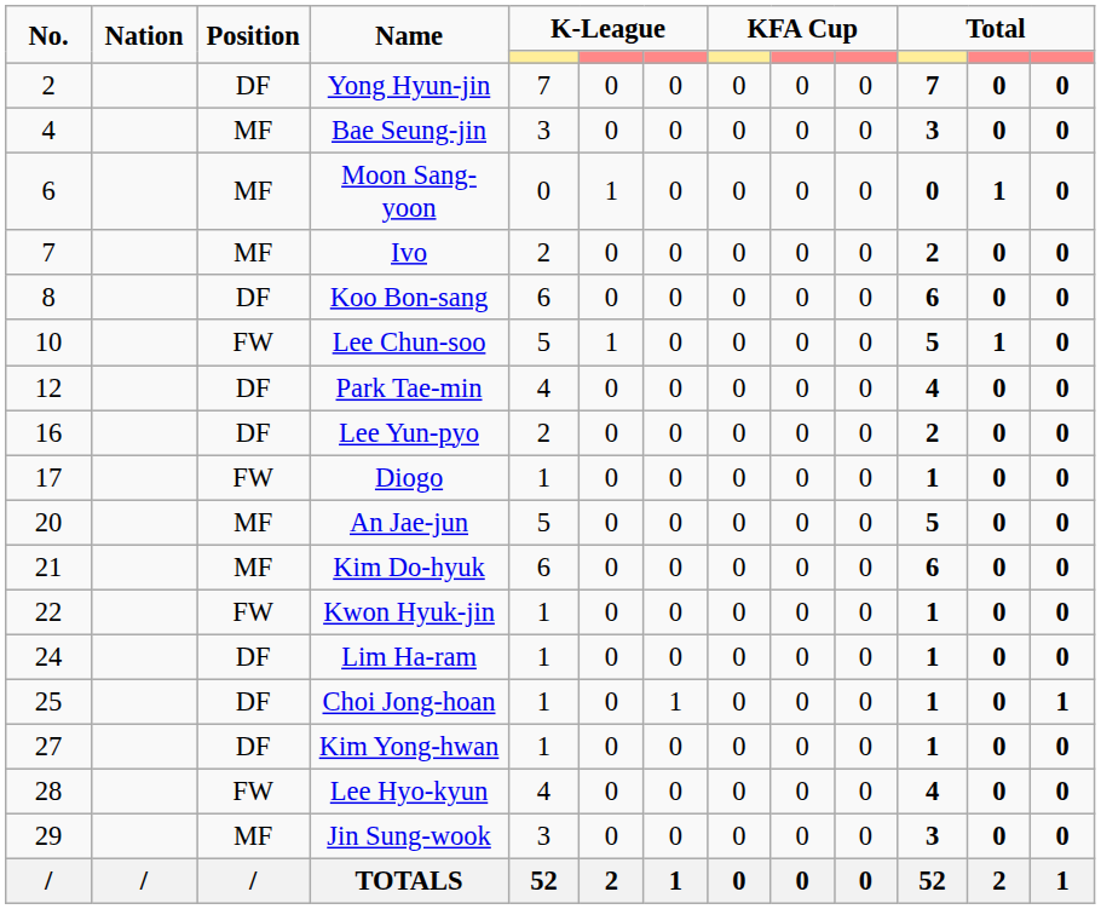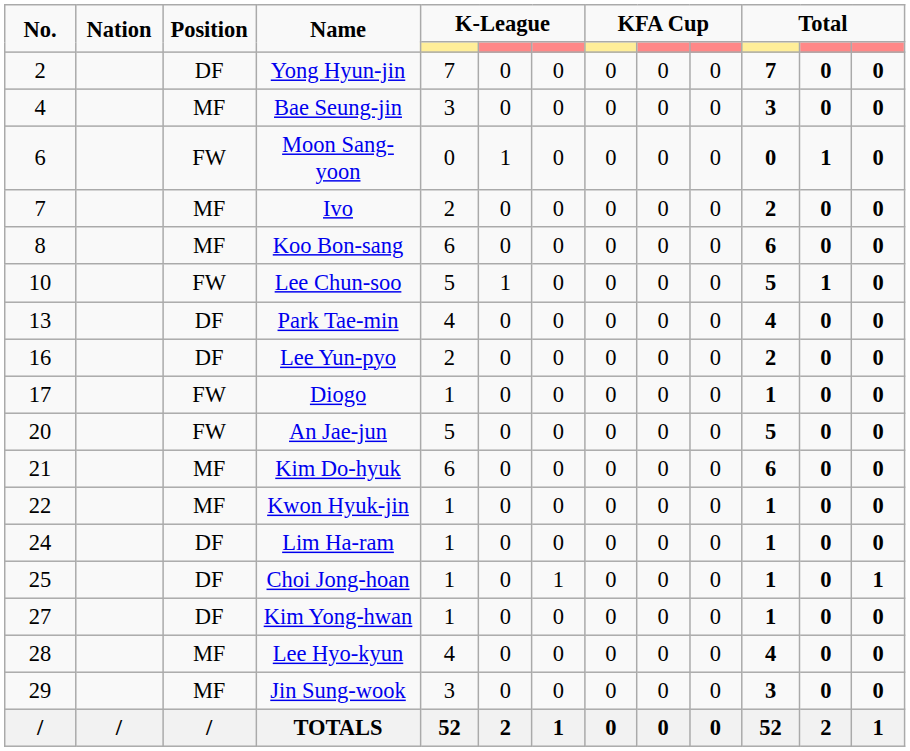 <table class="wikitable" style="font-size: 95%; text-align: center;">
 <tr>
 <td rowspan="2" width="60" align="center"><strong>No.</strong></td>
 <td rowspan="2" width="60" align="center"><strong>Nation</strong></td>
 <td rowspan="2" width="60" align="center"><strong>Position</strong></td>
 <td rowspan="2" width="150" align="center"><strong>Name</strong></td>
 <td colspan="3" width="100" align="center"><strong>K-League</strong></td>
 <td colspan="3" width="100" align="center"><strong>KFA Cup</strong></td>
 <td colspan="3" width="100" align="center"><strong>Total</strong></td>
 </tr>
 <tr>
 <th width="50" style="background: #FFEE99"></th>
 <th width="50" style="background: #FF8888"></th>
 <th width="50" style="background: #FF8888"></th>
 <th width="50" style="background: #FFEE99"></th>
 <th width="50" style="background: #FF8888"></th>
 <th width="50" style="background: #FF8888"></th>
 <th width="50" style="background: #FFEE99"></th>
 <th width="50" style="background: #FF8888"></th>
 <th width="50" style="background: #FF8888"></th>
 </tr>
 <tr>
 <td>2</td>
 <td></td>
 <td>DF</td>
 <td><a href='#'>Yong Hyun-jin</a></td>
 <td>7</td>
 <td>0</td>
 <td>0</td>
 <td>0</td>
 <td>0</td>
 <td>0</td>
 <td><strong>7</strong></td>
 <td><strong>0</strong></td>
 <td><strong>0</strong></td>
 </tr>
 <tr>
 <td>4</td>
 <td></td>
 <td>MF</td>
 <td><a href='#'>Bae Seung-jin</a></td>
 <td>3</td>
 <td>0</td>
 <td>0</td>
 <td>0</td>
 <td>0</td>
 <td>0</td>
 <td><strong>3</strong></td>
 <td><strong>0</strong></td>
 <td><strong>0</strong></td>
 </tr>
 <tr>
 <td>6</td>
 <td></td>
-<td>MF</td>
+<td>FW</td>
 <td><a href='#'>Moon Sang-yoon</a></td>
 <td>0</td>
 <td>1</td>
 <td>0</td>
 <td>0</td>
 <td>0</td>
 <td>0</td>
 <td><strong>0</strong></td>
 <td><strong>1</strong></td>
 <td><strong>0</strong></td>
 </tr>
 <tr>
 <td>7</td>
 <td></td>
 <td>MF</td>
 <td><a href='#'>Ivo</a></td>
 <td>2</td>
 <td>0</td>
 <td>0</td>
 <td>0</td>
 <td>0</td>
 <td>0</td>
 <td><strong>2</strong></td>
 <td><strong>0</strong></td>
 <td><strong>0</strong></td>
 </tr>
 <tr>
 <td>8</td>
 <td></td>
-<td>DF</td>
+<td>MF</td>
 <td><a href='#'>Koo Bon-sang</a></td>
 <td>6</td>
 <td>0</td>
 <td>0</td>
 <td>0</td>
 <td>0</td>
 <td>0</td>
 <td><strong>6</strong></td>
 <td><strong>0</strong></td>
 <td><strong>0</strong></td>
 </tr>
 <tr>
 <td>10</td>
 <td></td>
 <td>FW</td>
 <td><a href='#'>Lee Chun-soo</a></td>
 <td>5</td>
 <td>1</td>
 <td>0</td>
 <td>0</td>
 <td>0</td>
 <td>0</td>
 <td><strong>5</strong></td>
 <td><strong>1</strong></td>
 <td><strong>0</strong></td>
 </tr>
 <tr>
-<td>12</td>
+<td>13</td>
 <td></td>
 <td>DF</td>
 <td><a href='#'>Park Tae-min</a></td>
 <td>4</td>
 <td>0</td>
 <td>0</td>
 <td>0</td>
 <td>0</td>
 <td>0</td>
 <td><strong>4</strong></td>
 <td><strong>0</strong></td>
 <td><strong>0</strong></td>
 </tr>
 <tr>
 <td>16</td>
 <td></td>
 <td>DF</td>
 <td><a href='#'>Lee Yun-pyo</a></td>
 <td>2</td>
 <td>0</td>
 <td>0</td>
 <td>0</td>
 <td>0</td>
 <td>0</td>
 <td><strong>2</strong></td>
 <td><strong>0</strong></td>
 <td><strong>0</strong></td>
 </tr>
 <tr>
 <td>17</td>
 <td></td>
 <td>FW</td>
 <td><a href='#'>Diogo</a></td>
 <td>1</td>
 <td>0</td>
 <td>0</td>
 <td>0</td>
 <td>0</td>
 <td>0</td>
 <td><strong>1</strong></td>
 <td><strong>0</strong></td>
 <td><strong>0</strong></td>
 </tr>
 <tr>
 <td>20</td>
 <td></td>
-<td>MF</td>
+<td>FW</td>
 <td><a href='#'>An Jae-jun</a></td>
 <td>5</td>
 <td>0</td>
 <td>0</td>
 <td>0</td>
 <td>0</td>
 <td>0</td>
 <td><strong>5</strong></td>
 <td><strong>0</strong></td>
 <td><strong>0</strong></td>
 </tr>
 <tr>
 <td>21</td>
 <td></td>
 <td>MF</td>
 <td><a href='#'>Kim Do-hyuk</a></td>
 <td>6</td>
 <td>0</td>
 <td>0</td>
 <td>0</td>
 <td>0</td>
 <td>0</td>
 <td><strong>6</strong></td>
 <td><strong>0</strong></td>
 <td><strong>0</strong></td>
 </tr>
 <tr>
 <td>22</td>
 <td></td>
-<td>FW</td>
+<td>MF</td>
 <td><a href='#'>Kwon Hyuk-jin</a></td>
 <td>1</td>
 <td>0</td>
 <td>0</td>
 <td>0</td>
 <td>0</td>
 <td>0</td>
 <td><strong>1</strong></td>
 <td><strong>0</strong></td>
 <td><strong>0</strong></td>
 </tr>
 <tr>
 <td>24</td>
 <td></td>
 <td>DF</td>
 <td><a href='#'>Lim Ha-ram</a></td>
 <td>1</td>
 <td>0</td>
 <td>0</td>
 <td>0</td>
 <td>0</td>
 <td>0</td>
 <td><strong>1</strong></td>
 <td><strong>0</strong></td>
 <td><strong>0</strong></td>
 </tr>
 <tr>
 <td>25</td>
 <td></td>
 <td>DF</td>
 <td><a href='#'>Choi Jong-hoan</a></td>
 <td>1</td>
 <td>0</td>
 <td>1</td>
 <td>0</td>
 <td>0</td>
 <td>0</td>
 <td><strong>1</strong></td>
 <td><strong>0</strong></td>
 <td><strong>1</strong></td>
 </tr>
 <tr>
 <td>27</td>
 <td></td>
 <td>DF</td>
 <td><a href='#'>Kim Yong-hwan</a></td>
 <td>1</td>
 <td>0</td>
 <td>0</td>
 <td>0</td>
 <td>0</td>
 <td>0</td>
 <td><strong>1</strong></td>
 <td><strong>0</strong></td>
 <td><strong>0</strong></td>
 </tr>
 <tr>
 <td>28</td>
 <td></td>
-<td>FW</td>
+<td>MF</td>
 <td><a href='#'>Lee Hyo-kyun</a></td>
 <td>4</td>
 <td>0</td>
 <td>0</td>
 <td>0</td>
 <td>0</td>
 <td>0</td>
 <td><strong>4</strong></td>
 <td><strong>0</strong></td>
 <td><strong>0</strong></td>
 </tr>
 <tr>
 <td>29</td>
 <td></td>
 <td>MF</td>
 <td><a href='#'>Jin Sung-wook</a></td>
 <td>3</td>
 <td>0</td>
 <td>0</td>
 <td>0</td>
 <td>0</td>
 <td>0</td>
 <td><strong>3</strong></td>
 <td><strong>0</strong></td>
 <td><strong>0</strong></td>
 </tr>
 <tr>
 <th>/</th>
 <th>/</th>
 <th>/</th>
 <th>TOTALS</th>
 <th>52</th>
 <th>2</th>
 <th>1</th>
 <th>0</th>
 <th>0</th>
 <th>0</th>
 <th>52</th>
 <th>2</th>
 <th>1</th>
 </tr>
 </table>
